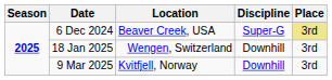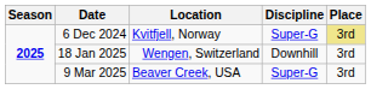 <table class="wikitable" style="text-align:center; font-size:100%;">
 <tr>
 <th>Season</th>
 <th>Date</th>
 <th>Location</th>
 <th>Discipline</th>
 <th>Place</th>
 </tr>
 <tr>
 <td rowspan="3" align=center><strong><a href='#'>2025</a></strong></td>
 <td align=right>6 Dec 2024</td>
-<td align="left"> <a href='#'>Beaver Creek</a>, USA</td>
+<td align=left> <a href='#'>Kvitfjell</a>, Norway</td>
 <td><a href='#'>Super-G</a></td>
 <td style="background: khaki;">3rd</td>
 </tr>
 <tr>
 <td align=right>18 Jan 2025</td>
 <td align=left>   <a href='#'>Wengen</a>, Switzerland</td>
 <td>Downhill</td>
 <td>3rd</td>
 </tr>
 <tr>
 <td align=right>9 Mar 2025</td>
-<td align=left> <a href='#'>Kvitfjell</a>, Norway</td>
-<td><a href='#'>Downhill</a></td>
+<td align="left"> <a href='#'>Beaver Creek</a>, USA</td>
+<td><a href='#'>Super-G</a></td>
 <td>3rd</td>
 </tr>
 </table>
